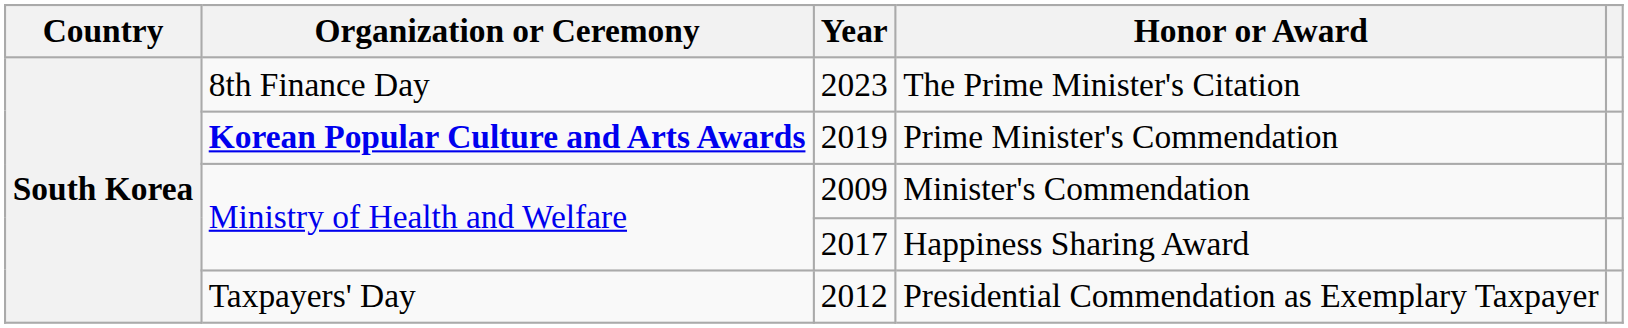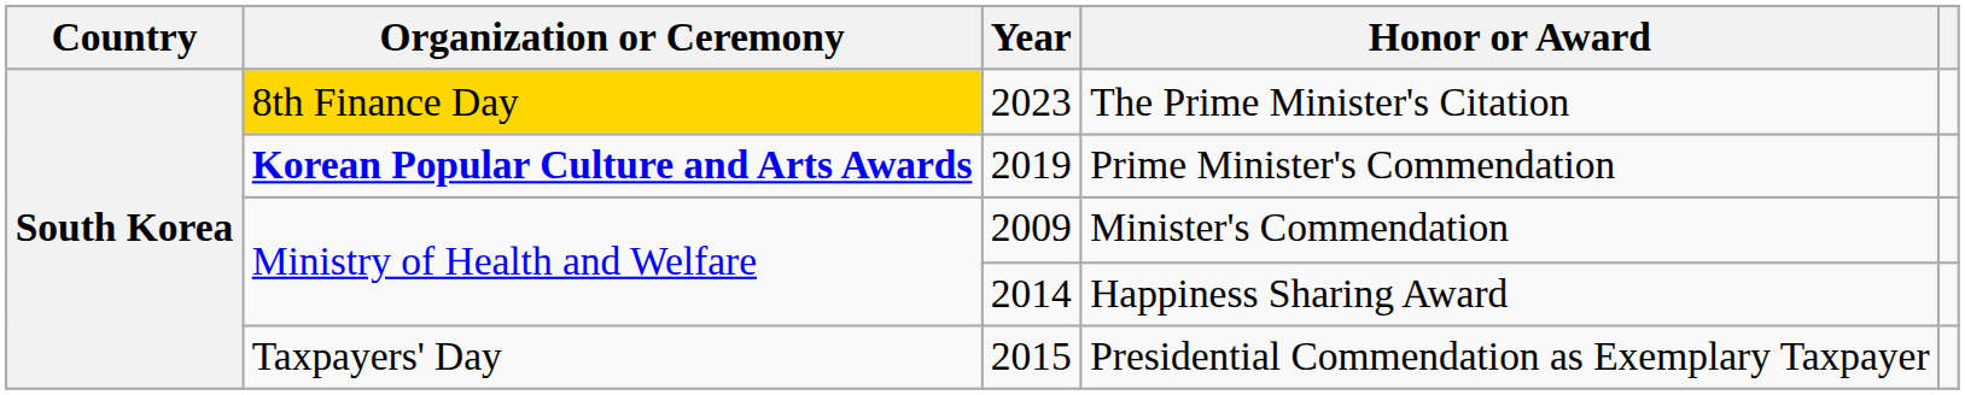 <table class="wikitable plainrowheaders sortable">
 <tr>
 <th scope="col">Country</th>
 <th scope="col">Organization or Ceremony</th>
 <th scope="col">Year</th>
 <th scope="col">Honor or Award</th>
 <th scope="col" class="unsortable"></th>
 </tr>
 <tr>
 <th scope="row" rowspan="5">South Korea</th>
-<td>8th Finance Day</td>
+<td style="background: gold;">8th Finance Day</td>
 <td>2023</td>
 <td>The Prime Minister's Citation</td>
 <td style="text-align:center"></td>
 </tr>
 <tr>
 <td><strong><a href='#'>Korean Popular Culture and Arts Awards</a></strong></td>
 <td>2019</td>
 <td>Prime Minister's Commendation</td>
 <td style="text-align:center"></td>
 </tr>
 <tr>
 <td rowspan="2"><a href='#'>Ministry of Health and Welfare</a></td>
 <td>2009</td>
 <td>Minister's Commendation</td>
 <td style="text-align:center"></td>
 </tr>
 <tr>
-<td>2017</td>
+<td>2014</td>
 <td>Happiness Sharing Award</td>
 <td style="text-align:center"></td>
 </tr>
 <tr>
 <td>Taxpayers' Day</td>
-<td>2012</td>
+<td>2015</td>
 <td>Presidential Commendation as Exemplary Taxpayer</td>
 <td style="text-align:center"></td>
 </tr>
 </table>
